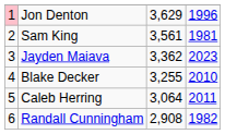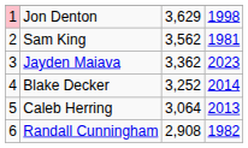 <table class="wikitable">
 <tr>
 </tr>
 <tr>
 <td style="background: pink;">1</td>
 <td>Jon Denton</td>
 <td><abbr>3,629</abbr></td>
-<td><a href='#'>1996</a></td>
+<td><a href='#'>1998</a></td>
 </tr>
 <tr>
 <td>2</td>
 <td>Sam King</td>
-<td><abbr>3,561</abbr></td>
+<td><abbr>3,562</abbr></td>
 <td><a href='#'>1981</a></td>
 </tr>
 <tr>
 <td>3</td>
 <td><a href='#'>Jayden Maiava</a></td>
 <td><abbr>3,362</abbr></td>
 <td><a href='#'>2023</a></td>
 </tr>
 <tr>
 <td>4</td>
 <td>Blake Decker</td>
-<td><abbr>3,255</abbr></td>
-<td><a href='#'>2010</a></td>
+<td><abbr>3,252</abbr></td>
+<td><a href='#'>2014</a></td>
 </tr>
 <tr>
 <td>5</td>
 <td>Caleb Herring</td>
 <td><abbr>3,064</abbr></td>
-<td><a href='#'>2011</a></td>
+<td><a href='#'>2013</a></td>
 </tr>
 <tr>
 <td>6</td>
 <td><a href='#'>Randall Cunningham</a></td>
 <td><abbr>2,908</abbr></td>
 <td><a href='#'>1982</a></td>
 </tr>
 </table>
